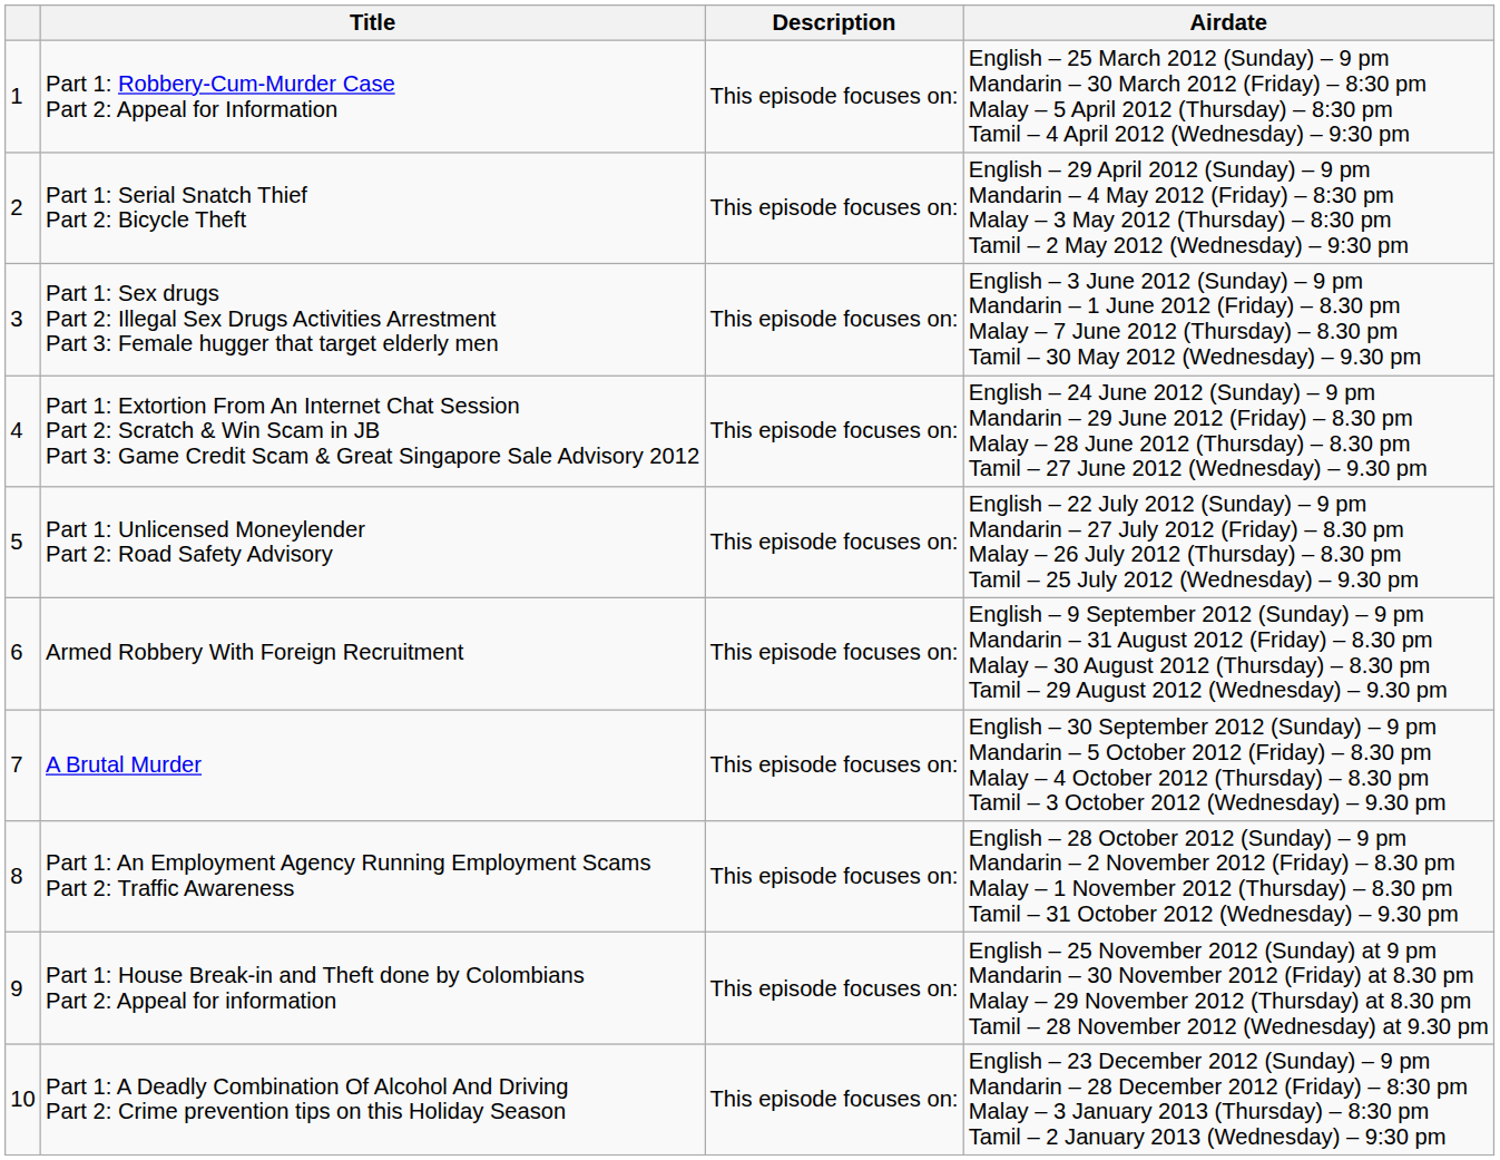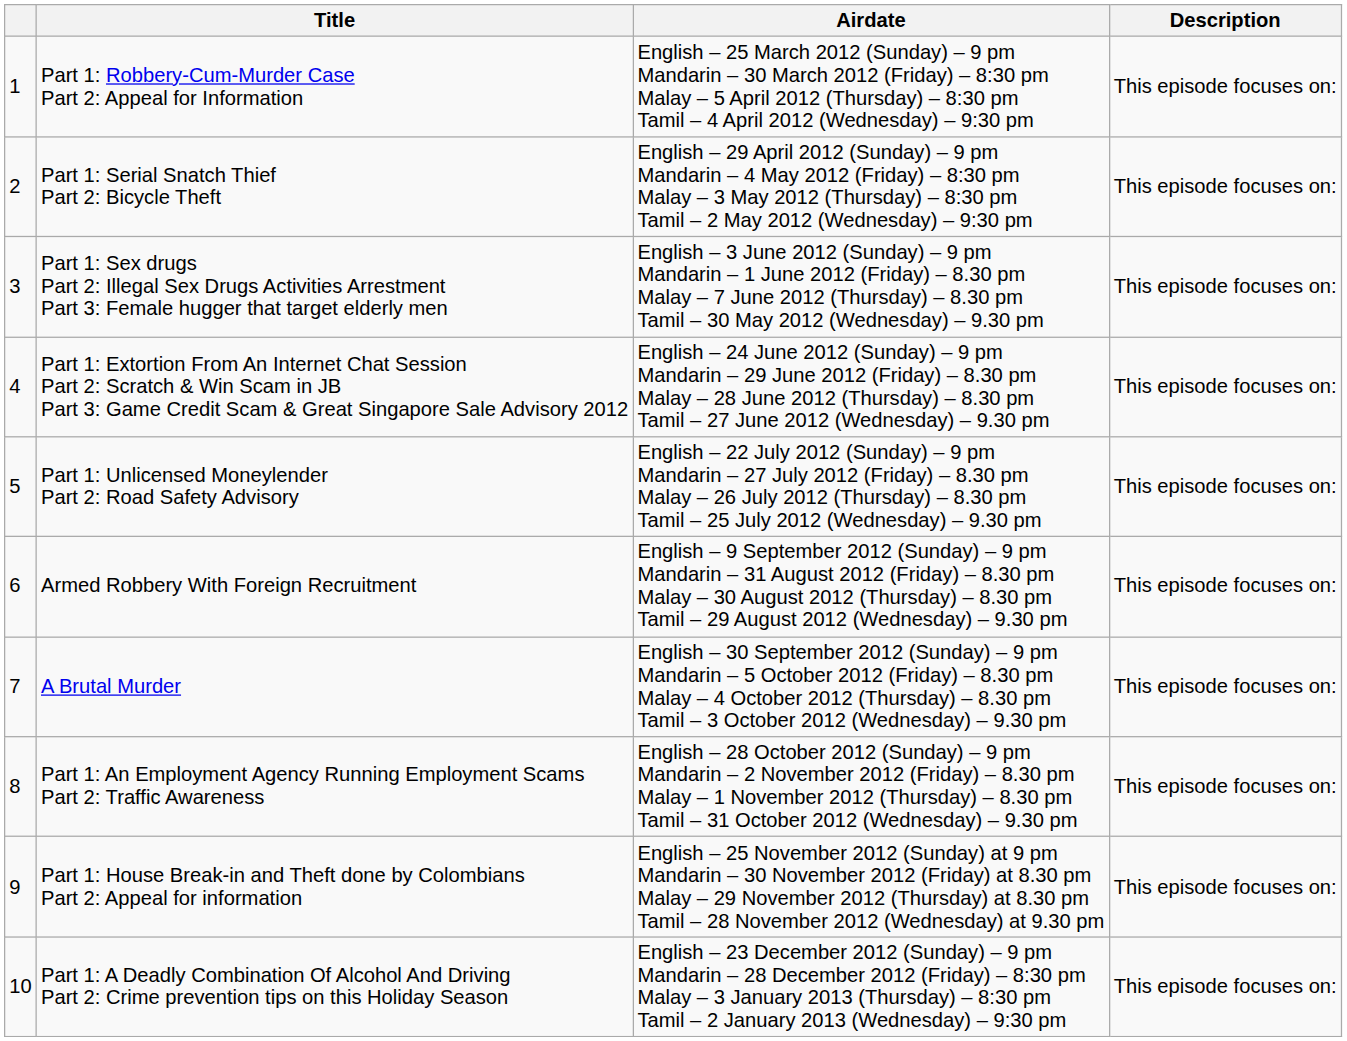 <table class="wikitable">
 <tr>
 <th></th>
 <th>Title</th>
+<th>Airdate</th>
 <th>Description</th>
-<th>Airdate</th>
 </tr>
 <tr>
 <td>1</td>
 <td>Part 1: <a href='#'>Robbery-Cum-Murder Case</a> <br>Part 2: Appeal for Information</td>
+<td>English – 25 March 2012 (Sunday) – 9 pm<br>Mandarin – 30 March 2012 (Friday) – 8:30 pm <br>Malay – 5 April 2012 (Thursday) – 8:30 pm <br>Tamil – 4 April 2012 (Wednesday) – 9:30 pm</td>
 <td>This episode focuses on:</td>
-<td>English – 25 March 2012 (Sunday) – 9 pm<br>Mandarin – 30 March 2012 (Friday) – 8:30 pm <br>Malay – 5 April 2012 (Thursday) – 8:30 pm <br>Tamil – 4 April 2012 (Wednesday) – 9:30 pm</td>
 </tr>
 <tr>
 <td>2</td>
 <td>Part 1: Serial Snatch Thief <br>Part 2: Bicycle Theft</td>
+<td>English – 29 April 2012 (Sunday) – 9 pm<br>Mandarin – 4 May 2012 (Friday) – 8:30 pm <br>Malay – 3 May 2012 (Thursday) – 8:30 pm <br>Tamil – 2 May 2012 (Wednesday) – 9:30 pm</td>
 <td>This episode focuses on:</td>
-<td>English – 29 April 2012 (Sunday) – 9 pm<br>Mandarin – 4 May 2012 (Friday) – 8:30 pm <br>Malay – 3 May 2012 (Thursday) – 8:30 pm <br>Tamil – 2 May 2012 (Wednesday) – 9:30 pm</td>
 </tr>
 <tr>
 <td>3</td>
 <td>Part 1: Sex drugs <br>Part 2: Illegal Sex Drugs Activities Arrestment <br>Part 3: Female hugger that target elderly men</td>
+<td>English – 3 June 2012 (Sunday) – 9 pm<br>Mandarin – 1 June 2012 (Friday) – 8.30 pm <br>Malay – 7 June 2012 (Thursday) – 8.30 pm <br>Tamil – 30 May 2012 (Wednesday) – 9.30 pm</td>
 <td>This episode focuses on:</td>
-<td>English – 3 June 2012 (Sunday) – 9 pm<br>Mandarin – 1 June 2012 (Friday) – 8.30 pm <br>Malay – 7 June 2012 (Thursday) – 8.30 pm <br>Tamil – 30 May 2012 (Wednesday) – 9.30 pm</td>
 </tr>
 <tr>
 <td>4</td>
 <td>Part 1: Extortion From An Internet Chat Session <br>Part 2: Scratch & Win Scam in JB <br>Part 3: Game Credit Scam & Great Singapore Sale Advisory 2012</td>
+<td>English – 24 June 2012 (Sunday) – 9 pm<br>Mandarin – 29 June 2012 (Friday) – 8.30 pm <br>Malay – 28 June 2012 (Thursday) – 8.30 pm <br>Tamil – 27 June 2012 (Wednesday) – 9.30 pm</td>
 <td>This episode focuses on:</td>
-<td>English – 24 June 2012 (Sunday) – 9 pm<br>Mandarin – 29 June 2012 (Friday) – 8.30 pm <br>Malay – 28 June 2012 (Thursday) – 8.30 pm <br>Tamil – 27 June 2012 (Wednesday) – 9.30 pm</td>
 </tr>
 <tr>
 <td>5</td>
 <td>Part 1: Unlicensed Moneylender <br>Part 2: Road Safety Advisory</td>
+<td>English – 22 July 2012 (Sunday) – 9 pm<br>Mandarin – 27 July 2012 (Friday) – 8.30 pm <br>Malay – 26 July 2012 (Thursday) – 8.30 pm <br>Tamil – 25 July 2012 (Wednesday) – 9.30 pm</td>
 <td>This episode focuses on:</td>
-<td>English – 22 July 2012 (Sunday) – 9 pm<br>Mandarin – 27 July 2012 (Friday) – 8.30 pm <br>Malay – 26 July 2012 (Thursday) – 8.30 pm <br>Tamil – 25 July 2012 (Wednesday) – 9.30 pm</td>
 </tr>
 <tr>
 <td>6</td>
 <td>Armed Robbery With Foreign Recruitment</td>
+<td>English – 9 September 2012 (Sunday) – 9 pm<br>Mandarin – 31 August 2012 (Friday) – 8.30 pm <br>Malay – 30 August 2012 (Thursday) – 8.30 pm <br>Tamil – 29 August 2012 (Wednesday) – 9.30 pm</td>
 <td>This episode focuses on:</td>
-<td>English – 9 September 2012 (Sunday) – 9 pm<br>Mandarin – 31 August 2012 (Friday) – 8.30 pm <br>Malay – 30 August 2012 (Thursday) – 8.30 pm <br>Tamil – 29 August 2012 (Wednesday) – 9.30 pm</td>
 </tr>
 <tr>
 <td>7</td>
 <td><a href='#'>A Brutal Murder</a></td>
+<td>English – 30 September 2012 (Sunday) – 9 pm<br>Mandarin – 5 October 2012 (Friday) – 8.30 pm <br>Malay – 4 October 2012 (Thursday) – 8.30 pm <br>Tamil – 3 October 2012 (Wednesday) – 9.30 pm</td>
 <td>This episode focuses on:</td>
-<td>English – 30 September 2012 (Sunday) – 9 pm<br>Mandarin – 5 October 2012 (Friday) – 8.30 pm <br>Malay – 4 October 2012 (Thursday) – 8.30 pm <br>Tamil – 3 October 2012 (Wednesday) – 9.30 pm</td>
 </tr>
 <tr>
 <td>8</td>
 <td>Part 1: An Employment Agency Running Employment Scams <br>Part 2: Traffic Awareness</td>
+<td>English – 28 October 2012 (Sunday) – 9 pm<br>Mandarin – 2 November 2012 (Friday) – 8.30 pm <br>Malay – 1 November 2012 (Thursday) – 8.30 pm <br>Tamil – 31 October 2012 (Wednesday) – 9.30 pm</td>
 <td>This episode focuses on:</td>
-<td>English – 28 October 2012 (Sunday) – 9 pm<br>Mandarin – 2 November 2012 (Friday) – 8.30 pm <br>Malay – 1 November 2012 (Thursday) – 8.30 pm <br>Tamil – 31 October 2012 (Wednesday) – 9.30 pm</td>
 </tr>
 <tr>
 <td>9</td>
 <td>Part 1: House Break-in and Theft done by Colombians <br>Part 2: Appeal for information</td>
+<td>English – 25 November 2012 (Sunday) at 9 pm<br>Mandarin – 30 November 2012 (Friday) at 8.30 pm <br>Malay – 29 November 2012 (Thursday) at 8.30 pm <br>Tamil – 28 November 2012 (Wednesday) at 9.30 pm</td>
 <td>This episode focuses on:</td>
-<td>English – 25 November 2012 (Sunday) at 9 pm<br>Mandarin – 30 November 2012 (Friday) at 8.30 pm <br>Malay – 29 November 2012 (Thursday) at 8.30 pm <br>Tamil – 28 November 2012 (Wednesday) at 9.30 pm</td>
 </tr>
 <tr>
 <td>10</td>
 <td>Part 1: A Deadly Combination Of Alcohol And Driving <br>Part 2: Crime prevention tips on this Holiday Season</td>
+<td>English – 23 December 2012 (Sunday) – 9 pm<br>Mandarin – 28 December 2012 (Friday) – 8:30 pm <br>Malay – 3 January 2013 (Thursday) – 8:30 pm <br>Tamil – 2 January 2013 (Wednesday) – 9:30 pm</td>
 <td>This episode focuses on:</td>
-<td>English – 23 December 2012 (Sunday) – 9 pm<br>Mandarin – 28 December 2012 (Friday) – 8:30 pm <br>Malay – 3 January 2013 (Thursday) – 8:30 pm <br>Tamil – 2 January 2013 (Wednesday) – 9:30 pm</td>
 </tr>
 </table>
